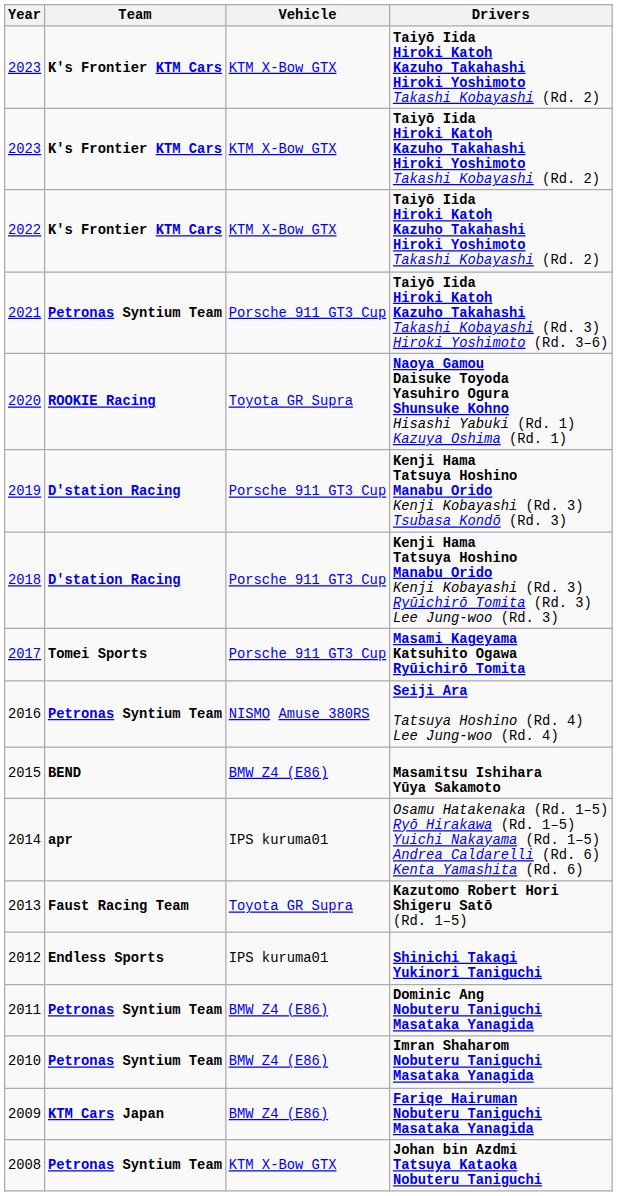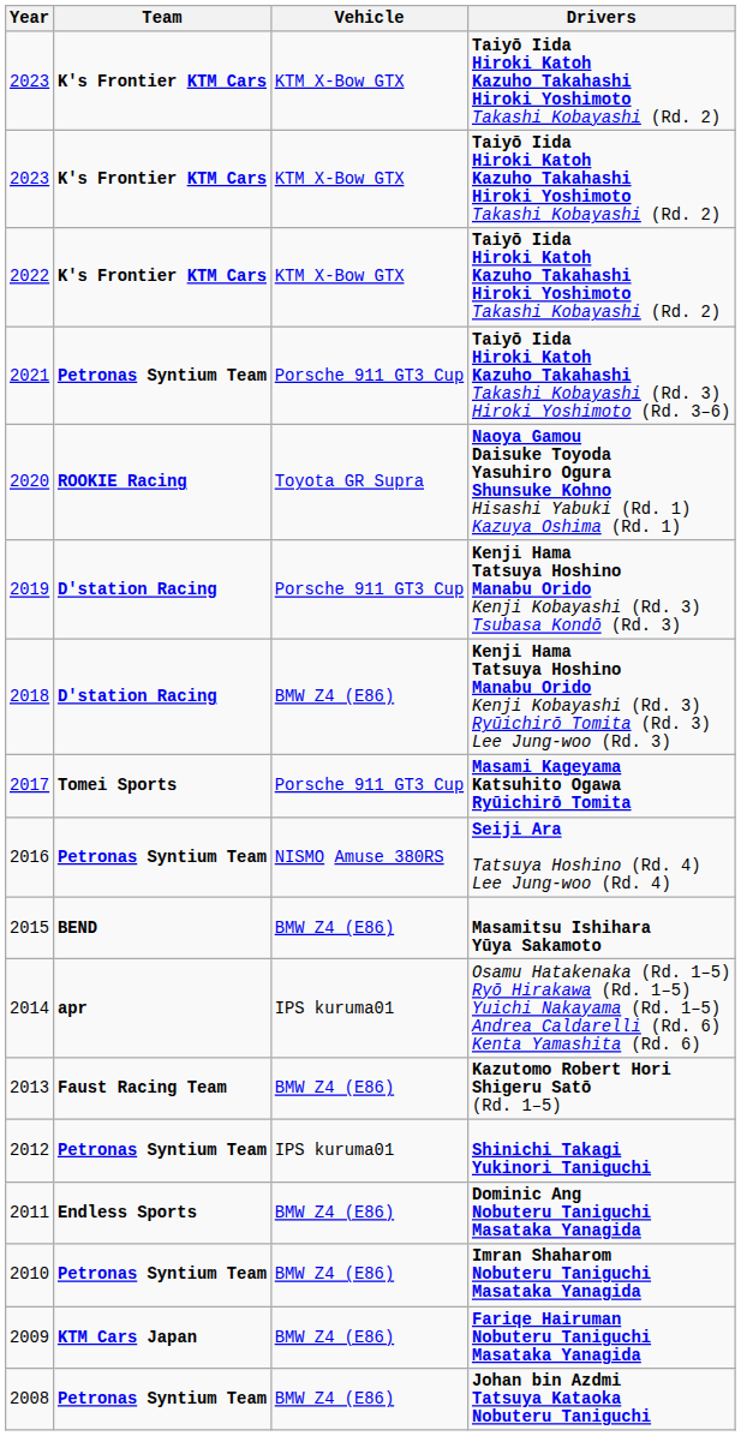 <table class="wikitable" style="font-size: 85%;">
 <tr>
 <th>Year</th>
 <th>Team</th>
 <th>Vehicle</th>
 <th>Drivers</th>
 </tr>
 <tr>
 <td><a href='#'>2023</a></td>
 <td><strong> K's Frontier <a href='#'>KTM Cars</a></strong></td>
 <td><a href='#'>KTM X-Bow GTX</a></td>
 <td><strong> Taiyō Iida<br> <a href='#'>Hiroki Katoh</a><br> <a href='#'>Kazuho Takahashi</a><br></strong> <strong><a href='#'>Hiroki Yoshimoto</a></strong><br><strong></strong> <em><a href='#'>Takashi Kobayashi</a></em> (Rd. 2)</td>
 </tr>
 <tr>
 <td><a href='#'>2023</a></td>
 <td><strong> K's Frontier <a href='#'>KTM Cars</a></strong></td>
 <td><a href='#'>KTM X-Bow GTX</a></td>
 <td><strong> Taiyō Iida<br> <a href='#'>Hiroki Katoh</a><br> <a href='#'>Kazuho Takahashi</a><br></strong> <strong><a href='#'>Hiroki Yoshimoto</a></strong><br><strong></strong> <em><a href='#'>Takashi Kobayashi</a></em> (Rd. 2)</td>
 </tr>
 <tr>
 <td><a href='#'>2022</a></td>
 <td><strong> K's Frontier <a href='#'>KTM Cars</a></strong></td>
 <td><a href='#'>KTM X-Bow GTX</a></td>
 <td><strong> Taiyō Iida<br> <a href='#'>Hiroki Katoh</a><br> <a href='#'>Kazuho Takahashi</a><br></strong> <strong><a href='#'>Hiroki Yoshimoto</a></strong><br><strong></strong> <em><a href='#'>Takashi Kobayashi</a></em> (Rd. 2)</td>
 </tr>
 <tr>
 <td><a href='#'>2021</a></td>
 <td><strong> <a href='#'>Petronas</a> Syntium Team</strong></td>
 <td><a href='#'>Porsche 911 GT3 Cup</a></td>
 <td><strong> Taiyō Iida<br> <a href='#'>Hiroki Katoh</a><br> <a href='#'>Kazuho Takahashi</a></strong><br> <em><a href='#'>Takashi Kobayashi</a></em> (Rd. 3)<br> <em><a href='#'>Hiroki Yoshimoto</a></em> (Rd. 3–6)</td>
 </tr>
 <tr>
 <td><a href='#'>2020</a></td>
 <td><strong> <a href='#'>ROOKIE Racing</a></strong></td>
 <td><a href='#'>Toyota GR Supra</a></td>
 <td><strong> <a href='#'>Naoya Gamou</a><br> Daisuke Toyoda<br> Yasuhiro Ogura<br> <a href='#'>Shunsuke Kohno</a></strong><br><strong></strong> <em>Hisashi Yabuki</em> (Rd. 1)<br><strong></strong> <em><a href='#'>Kazuya Oshima</a></em> (Rd. 1)</td>
 </tr>
 <tr>
 <td><a href='#'>2019</a></td>
 <td><strong> <a href='#'>D'station Racing</a></strong></td>
 <td><a href='#'>Porsche 911 GT3 Cup</a></td>
 <td><strong> Kenji Hama<br> Tatsuya Hoshino<br> <a href='#'>Manabu Orido</a></strong><br><strong></strong> <em>Kenji Kobayashi</em> (Rd. 3)<br><strong></strong> <em><a href='#'>Tsubasa Kondō</a></em> (Rd. 3)</td>
 </tr>
 <tr>
 <td><a href='#'>2018</a></td>
 <td><strong> <a href='#'>D'station Racing</a></strong></td>
-<td><a href='#'>Porsche 911 GT3 Cup</a></td>
+<td><a href='#'>BMW Z4 (E86)</a></td>
 <td><strong> Kenji Hama<br> Tatsuya Hoshino<br> <a href='#'>Manabu Orido</a></strong><br><strong></strong> <em>Kenji Kobayashi</em> (Rd. 3)<br><strong></strong> <em><a href='#'>Ryūichirō Tomita</a></em> (Rd. 3)<br><strong></strong> <em>Lee Jung-woo</em> (Rd. 3)</td>
 </tr>
 <tr>
 <td><a href='#'>2017</a></td>
 <td><strong> Tomei Sports</strong></td>
 <td><a href='#'>Porsche 911 GT3 Cup</a></td>
 <td><strong> <a href='#'>Masami Kageyama</a><br> Katsuhito Ogawa<br> <a href='#'>Ryūichirō Tomita</a></strong></td>
 </tr>
 <tr>
 <td>2016</td>
 <td><strong> <a href='#'>Petronas</a> Syntium Team</strong></td>
 <td><a href='#'>NISMO</a> <a href='#'>Amuse 380RS</a></td>
 <td><strong> <a href='#'>Seiji Ara</a><br> <br></strong> <em>Tatsuya Hoshino</em> (Rd. 4)<br><strong></strong> <em>Lee Jung-woo</em> (Rd. 4)</td>
 </tr>
 <tr>
 <td>2015</td>
 <td><strong> BEND</strong></td>
 <td><a href='#'>BMW Z4 (E86)</a></td>
 <td><strong> </strong><br><strong> Masamitsu Ishihara</strong><br><strong> Yūya Sakamoto<br> </strong></td>
 </tr>
 <tr>
 <td>2014</td>
 <td><strong> apr</strong></td>
 <td>IPS kuruma01</td>
 <td><strong></strong> <em>Osamu Hatakenaka</em> (Rd. 1–5)<br> <em><a href='#'>Ryō Hirakawa</a></em> (Rd. 1–5)<br><strong></strong> <em><a href='#'>Yuichi Nakayama</a></em> (Rd. 1–5)<br><strong></strong> <em><a href='#'>Andrea Caldarelli</a></em> (Rd. 6)<br><strong></strong> <em><a href='#'>Kenta Yamashita</a></em> (Rd. 6)</td>
 </tr>
 <tr>
 <td>2013</td>
 <td><strong> Faust Racing Team</strong></td>
-<td><a href='#'>Toyota GR Supra</a></td>
+<td><a href='#'>BMW Z4 (E86)</a></td>
 <td><strong> Kazutomo Robert Hori</strong><br><strong> Shigeru Satō</strong><br><strong></strong> <em></em> (Rd. 1–5)</td>
 </tr>
 <tr>
 <td>2012</td>
-<td><strong> Endless Sports</strong></td>
+<td><strong> <a href='#'>Petronas</a> Syntium Team</strong></td>
 <td>IPS kuruma01</td>
 <td><strong> </strong><br><strong> <a href='#'>Shinichi Takagi</a></strong><br><strong> <a href='#'>Yukinori Taniguchi</a></strong></td>
 </tr>
 <tr>
 <td>2011</td>
-<td><strong> <a href='#'>Petronas</a> Syntium Team</strong></td>
+<td><strong> Endless Sports</strong></td>
 <td><a href='#'>BMW Z4 (E86)</a></td>
 <td><strong> Dominic Ang</strong><br><strong> <a href='#'>Nobuteru Taniguchi</a></strong><br><strong> <a href='#'>Masataka Yanagida</a></strong></td>
 </tr>
 <tr>
 <td>2010</td>
 <td><strong> <a href='#'>Petronas</a> Syntium Team</strong></td>
 <td><a href='#'>BMW Z4 (E86)</a></td>
 <td><strong> Imran Shaharom</strong><br><strong> <a href='#'>Nobuteru Taniguchi</a></strong><br><strong> <a href='#'>Masataka Yanagida</a></strong></td>
 </tr>
 <tr>
 <td>2009</td>
 <td><strong> <a href='#'>KTM Cars</a> Japan</strong></td>
 <td><a href='#'>BMW Z4 (E86)</a></td>
 <td><strong> <a href='#'>Fariqe Hairuman</a></strong><br><strong> <a href='#'>Nobuteru Taniguchi</a></strong><br><strong> <a href='#'>Masataka Yanagida</a></strong></td>
 </tr>
 <tr>
 <td>2008</td>
 <td><strong> <a href='#'>Petronas</a> Syntium Team</strong></td>
-<td><a href='#'>KTM X-Bow GTX</a></td>
+<td><a href='#'>BMW Z4 (E86)</a></td>
 <td><strong> Johan bin Azdmi</strong><br><strong> <a href='#'>Tatsuya Kataoka</a></strong><br><strong> <a href='#'>Nobuteru Taniguchi</a></strong></td>
 </tr>
 </table>
